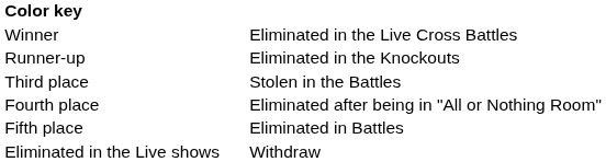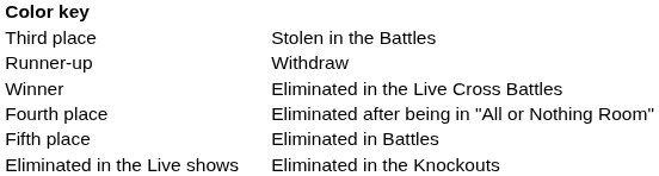 <table class="toccolours collapsible collapsed" style="margin:1em auto; font-size: 100%; white-space: nowrap">
 <tr>
 <td><strong>Color key</strong></td>
 </tr>
 <tr>
-<td> Winner</td>
-<td width="20px"></td>
-<td> Eliminated in the Live Cross Battles </td>
+<td> Third place</td>
+<td></td>
+<td> Stolen in the Battles </td>
 </tr>
 <tr>
 <td> Runner-up</td>
 <td></td>
-<td> Eliminated in the Knockouts </td>
+<td> Withdraw </td>
 </tr>
 <tr>
-<td> Third place</td>
-<td></td>
-<td> Stolen in the Battles </td>
+<td> Winner</td>
+<td width="20px"></td>
+<td> Eliminated in the Live Cross Battles </td>
 </tr>
 <tr>
 <td> Fourth place</td>
 <td></td>
 <td> Eliminated after being in "All or Nothing Room" </td>
 </tr>
 <tr>
 <td> Fifth place </td>
 <td></td>
 <td> Eliminated in Battles</td>
 </tr>
 <tr>
 <td> Eliminated in the Live shows</td>
 <td></td>
-<td> Withdraw </td>
+<td> Eliminated in the Knockouts </td>
 </tr>
 </table>
